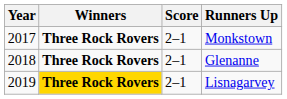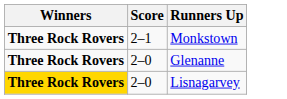 <table class="wikitable collapsible">
 <tr>
-<th>Year</th>
 <th>Winners</th>
 <th>Score</th>
 <th>Runners Up</th>
 </tr>
 <tr>
-<td>2017</td>
 <td><strong>Three Rock Rovers</strong> </td>
 <td>2–1</td>
 <td><a href='#'>Monkstown</a></td>
 </tr>
 <tr>
-<td>2018</td>
 <td><strong>Three Rock Rovers</strong> </td>
-<td>2–1</td>
+<td>2–0</td>
 <td><a href='#'>Glenanne</a></td>
 </tr>
 <tr>
-<td>2019</td>
 <td style="background: gold;"><strong>Three Rock Rovers</strong> </td>
-<td>2–1</td>
+<td>2–0</td>
 <td><a href='#'>Lisnagarvey</a></td>
 </tr>
 </table>
